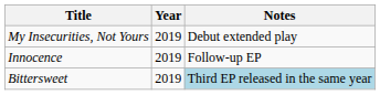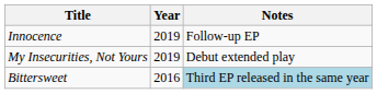 <table class="wikitable">
 <tr>
 <th>Title</th>
 <th>Year</th>
 <th>Notes</th>
 </tr>
 <tr>
+<td><em>Innocence</em></td>
+<td>2019</td>
+<td>Follow-up EP</td>
+</tr>
+<tr>
 <td><em>My Insecurities, Not Yours</em></td>
 <td>2019</td>
 <td>Debut extended play</td>
 </tr>
 <tr>
-<td><em>Innocence</em></td>
-<td>2019</td>
-<td>Follow-up EP</td>
-</tr>
-<tr>
 <td><em>Bittersweet</em></td>
-<td>2019</td>
+<td>2016</td>
 <td style="background: lightblue;">Third EP released in the same year</td>
 </tr>
 </table>
